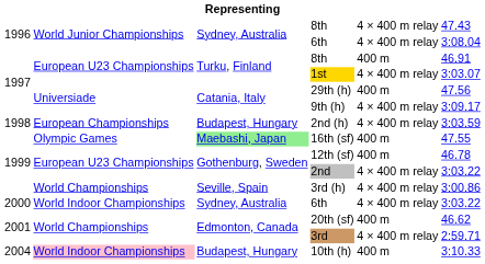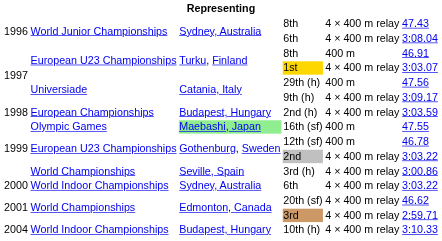 <table>
 <tr>
 <th colspan="6">Representing </th>
 </tr>
 <tr>
 <td rowspan=2>1996</td>
 <td rowspan=2><a href='#'>World Junior Championships</a></td>
 <td rowspan=2><a href='#'>Sydney, Australia</a></td>
 <td>8th</td>
 <td>4 × 400 m relay</td>
 <td><a href='#'>47.43</a></td>
 </tr>
 <tr>
 <td>6th</td>
 <td>4 × 400 m relay</td>
 <td><a href='#'>3:08.04</a></td>
 </tr>
 <tr>
 <td rowspan=4>1997</td>
 <td rowspan=2><a href='#'>European U23 Championships</a></td>
 <td rowspan=2><a href='#'>Turku</a>, <a href='#'>Finland</a></td>
 <td>8th</td>
 <td>400 m</td>
 <td><a href='#'>46.91</a></td>
 </tr>
 <tr>
 <td bgcolor=gold>1st</td>
 <td>4 × 400 m relay</td>
 <td><a href='#'>3:03.07</a></td>
 </tr>
 <tr>
 <td rowspan=2><a href='#'>Universiade</a></td>
 <td rowspan=2><a href='#'>Catania, Italy</a></td>
 <td>29th (h)</td>
 <td>400 m</td>
 <td><a href='#'>47.56</a></td>
 </tr>
 <tr>
 <td>9th (h)</td>
 <td>4 × 400 m relay</td>
 <td><a href='#'>3:09.17</a></td>
 </tr>
 <tr>
 <td>1998</td>
 <td><a href='#'>European Championships</a></td>
 <td><a href='#'>Budapest, Hungary</a></td>
 <td>2nd (h)</td>
 <td>4 × 400 m relay</td>
 <td><a href='#'>3:03.59</a></td>
 </tr>
 <tr>
 <td rowspan=4>1999</td>
 <td><a href='#'>Olympic Games</a></td>
 <td style="background: lightgreen;"><a href='#'>Maebashi, Japan</a></td>
 <td>16th (sf)</td>
 <td>400 m</td>
 <td><a href='#'>47.55</a></td>
 </tr>
 <tr>
 <td rowspan=2><a href='#'>European U23 Championships</a></td>
 <td rowspan=2><a href='#'>Gothenburg</a>, <a href='#'>Sweden</a></td>
 <td>12th (sf)</td>
 <td>400 m</td>
 <td><a href='#'>46.78</a></td>
 </tr>
 <tr>
 <td bgcolor=silver>2nd</td>
 <td>4 × 400 m relay</td>
 <td><a href='#'>3:03.22</a></td>
 </tr>
 <tr>
 <td><a href='#'>World Championships</a></td>
 <td><a href='#'>Seville, Spain</a></td>
 <td>3rd (h)</td>
 <td>4 × 400 m relay</td>
 <td><a href='#'>3:00.86</a></td>
 </tr>
 <tr>
 <td>2000</td>
 <td><a href='#'>World Indoor Championships</a></td>
 <td><a href='#'>Sydney, Australia</a></td>
 <td>6th</td>
 <td>4 × 400 m relay</td>
 <td><a href='#'>3:03.22</a></td>
 </tr>
 <tr>
 <td rowspan=2>2001</td>
 <td rowspan=2><a href='#'>World Championships</a></td>
 <td rowspan=2><a href='#'>Edmonton, Canada</a></td>
 <td>20th (sf)</td>
-<td>400 m</td>
+<td>4 × 400 m relay</td>
 <td><a href='#'>46.62</a></td>
 </tr>
 <tr>
 <td bgcolor=cc9966>3rd</td>
 <td>4 × 400 m relay</td>
 <td><a href='#'>2:59.71</a></td>
 </tr>
 <tr>
 <td>2004</td>
-<td style="background: pink;"><a href='#'>World Indoor Championships</a></td>
+<td><a href='#'>World Indoor Championships</a></td>
 <td><a href='#'>Budapest, Hungary</a></td>
 <td>10th (h)</td>
-<td>400 m</td>
+<td>4 × 400 m relay</td>
 <td><a href='#'>3:10.33</a></td>
 </tr>
 </table>
